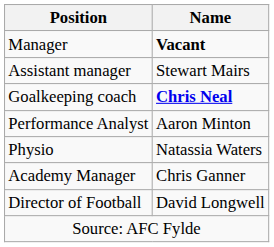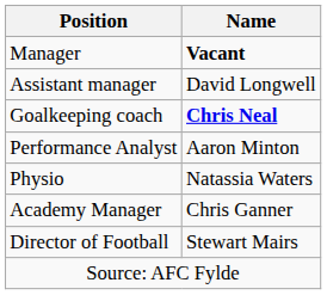 <table class=wikitable>
 <tr>
 <th>Position</th>
 <th>Name</th>
 </tr>
 <tr>
 <td>Manager</td>
 <td><strong>Vacant</strong></td>
 </tr>
 <tr>
 <td>Assistant manager</td>
-<td>Stewart Mairs</td>
+<td>David Longwell</td>
 </tr>
 <tr>
 <td>Goalkeeping coach</td>
 <td><strong><a href='#'>Chris Neal</a></strong></td>
 </tr>
 <tr>
 <td>Performance Analyst</td>
 <td>Aaron Minton</td>
 </tr>
 <tr>
 <td>Physio</td>
 <td>Natassia Waters</td>
 </tr>
 <tr>
 <td>Academy Manager</td>
 <td>Chris Ganner</td>
 </tr>
 <tr>
 <td>Director of Football</td>
-<td>David Longwell</td>
+<td>Stewart Mairs</td>
 </tr>
 <tr>
 <td colspan=2 align=center>Source: AFC Fylde</td>
 </tr>
 </table>
